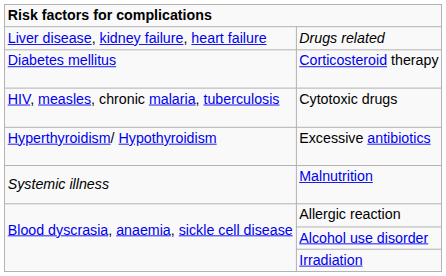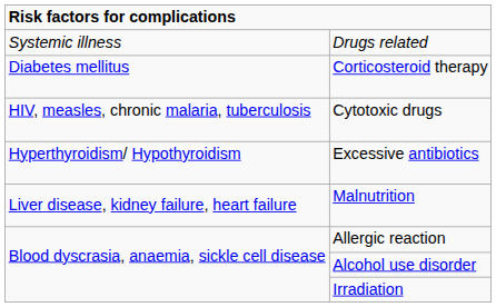 <table class="wikitable">
 <tr>
 <td colspan="2"><strong>Risk factors for  complications</strong></td>
 </tr>
 <tr>
-<td><a href='#'>Liver disease</a>, <a href='#'>kidney failure</a>, <a href='#'>heart failure</a></td>
+<td><em>Systemic illness</em></td>
 <td><em>Drugs related</em></td>
 </tr>
 <tr>
 <td><a href='#'>Diabetes mellitus</a><br><br></td>
 <td><a href='#'>Corticosteroid</a> therapy<br><br></td>
 </tr>
 <tr>
 <td><a href='#'>HIV</a>, <a href='#'>measles</a>, chronic <a href='#'>malaria</a>, <a href='#'>tuberculosis</a><br><br></td>
 <td>Cytotoxic drugs<br><br></td>
 </tr>
 <tr>
 <td><a href='#'>Hyperthyroidism</a>/ <a href='#'>Hypothyroidism</a><br><br></td>
 <td>Excessive <a href='#'>antibiotics</a><br><br></td>
 </tr>
 <tr>
-<td><em>Systemic illness</em></td>
+<td><a href='#'>Liver disease</a>, <a href='#'>kidney failure</a>, <a href='#'>heart failure</a></td>
 <td><a href='#'>Malnutrition</a><br><br></td>
 </tr>
 <tr>
 <td rowspan="3"><a href='#'>Blood dyscrasia</a>, <a href='#'>anaemia</a>, <a href='#'>sickle cell disease</a><br><br></td>
 <td>Allergic reaction</td>
 </tr>
 <tr>
 <td><a href='#'>Alcohol use disorder</a></td>
 </tr>
 <tr>
 <td><a href='#'>Irradiation</a></td>
 </tr>
 </table>
